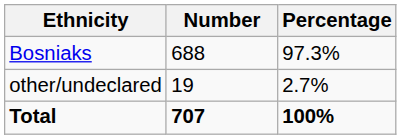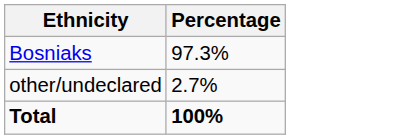 <table class="wikitable">
 <tr>
 <th width="100px">Ethnicity</th>
-<th width="80px">Number</th>
 <th width="80px">Percentage</th>
 </tr>
 <tr>
 <td><a href='#'>Bosniaks</a></td>
-<td>688</td>
 <td>97.3%</td>
 </tr>
 <tr>
 <td>other/undeclared</td>
-<td>19</td>
 <td>2.7%</td>
 </tr>
 <tr>
 <td><strong>Total</strong></td>
-<td><strong>707</strong></td>
 <td><strong>100%</strong></td>
 </tr>
 </table>
